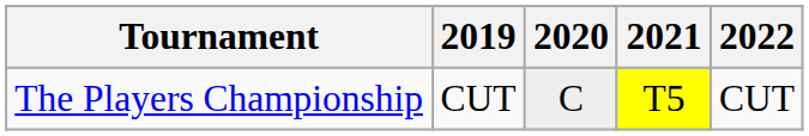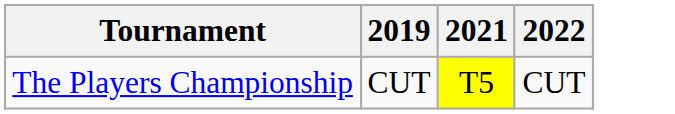 <table class="wikitable" style="font-size:95%;text-align:center;">
 <tr>
 <th>Tournament</th>
 <th>2019</th>
-<th>2020</th>
 <th>2021</th>
 <th>2022</th>
 </tr>
 <tr>
 <td align=left><a href='#'>The Players Championship</a></td>
 <td>CUT</td>
-<td style="background:#eeeeee;">C</td>
 <td style="background:yellow;">T5</td>
 <td>CUT</td>
 </tr>
 </table>
